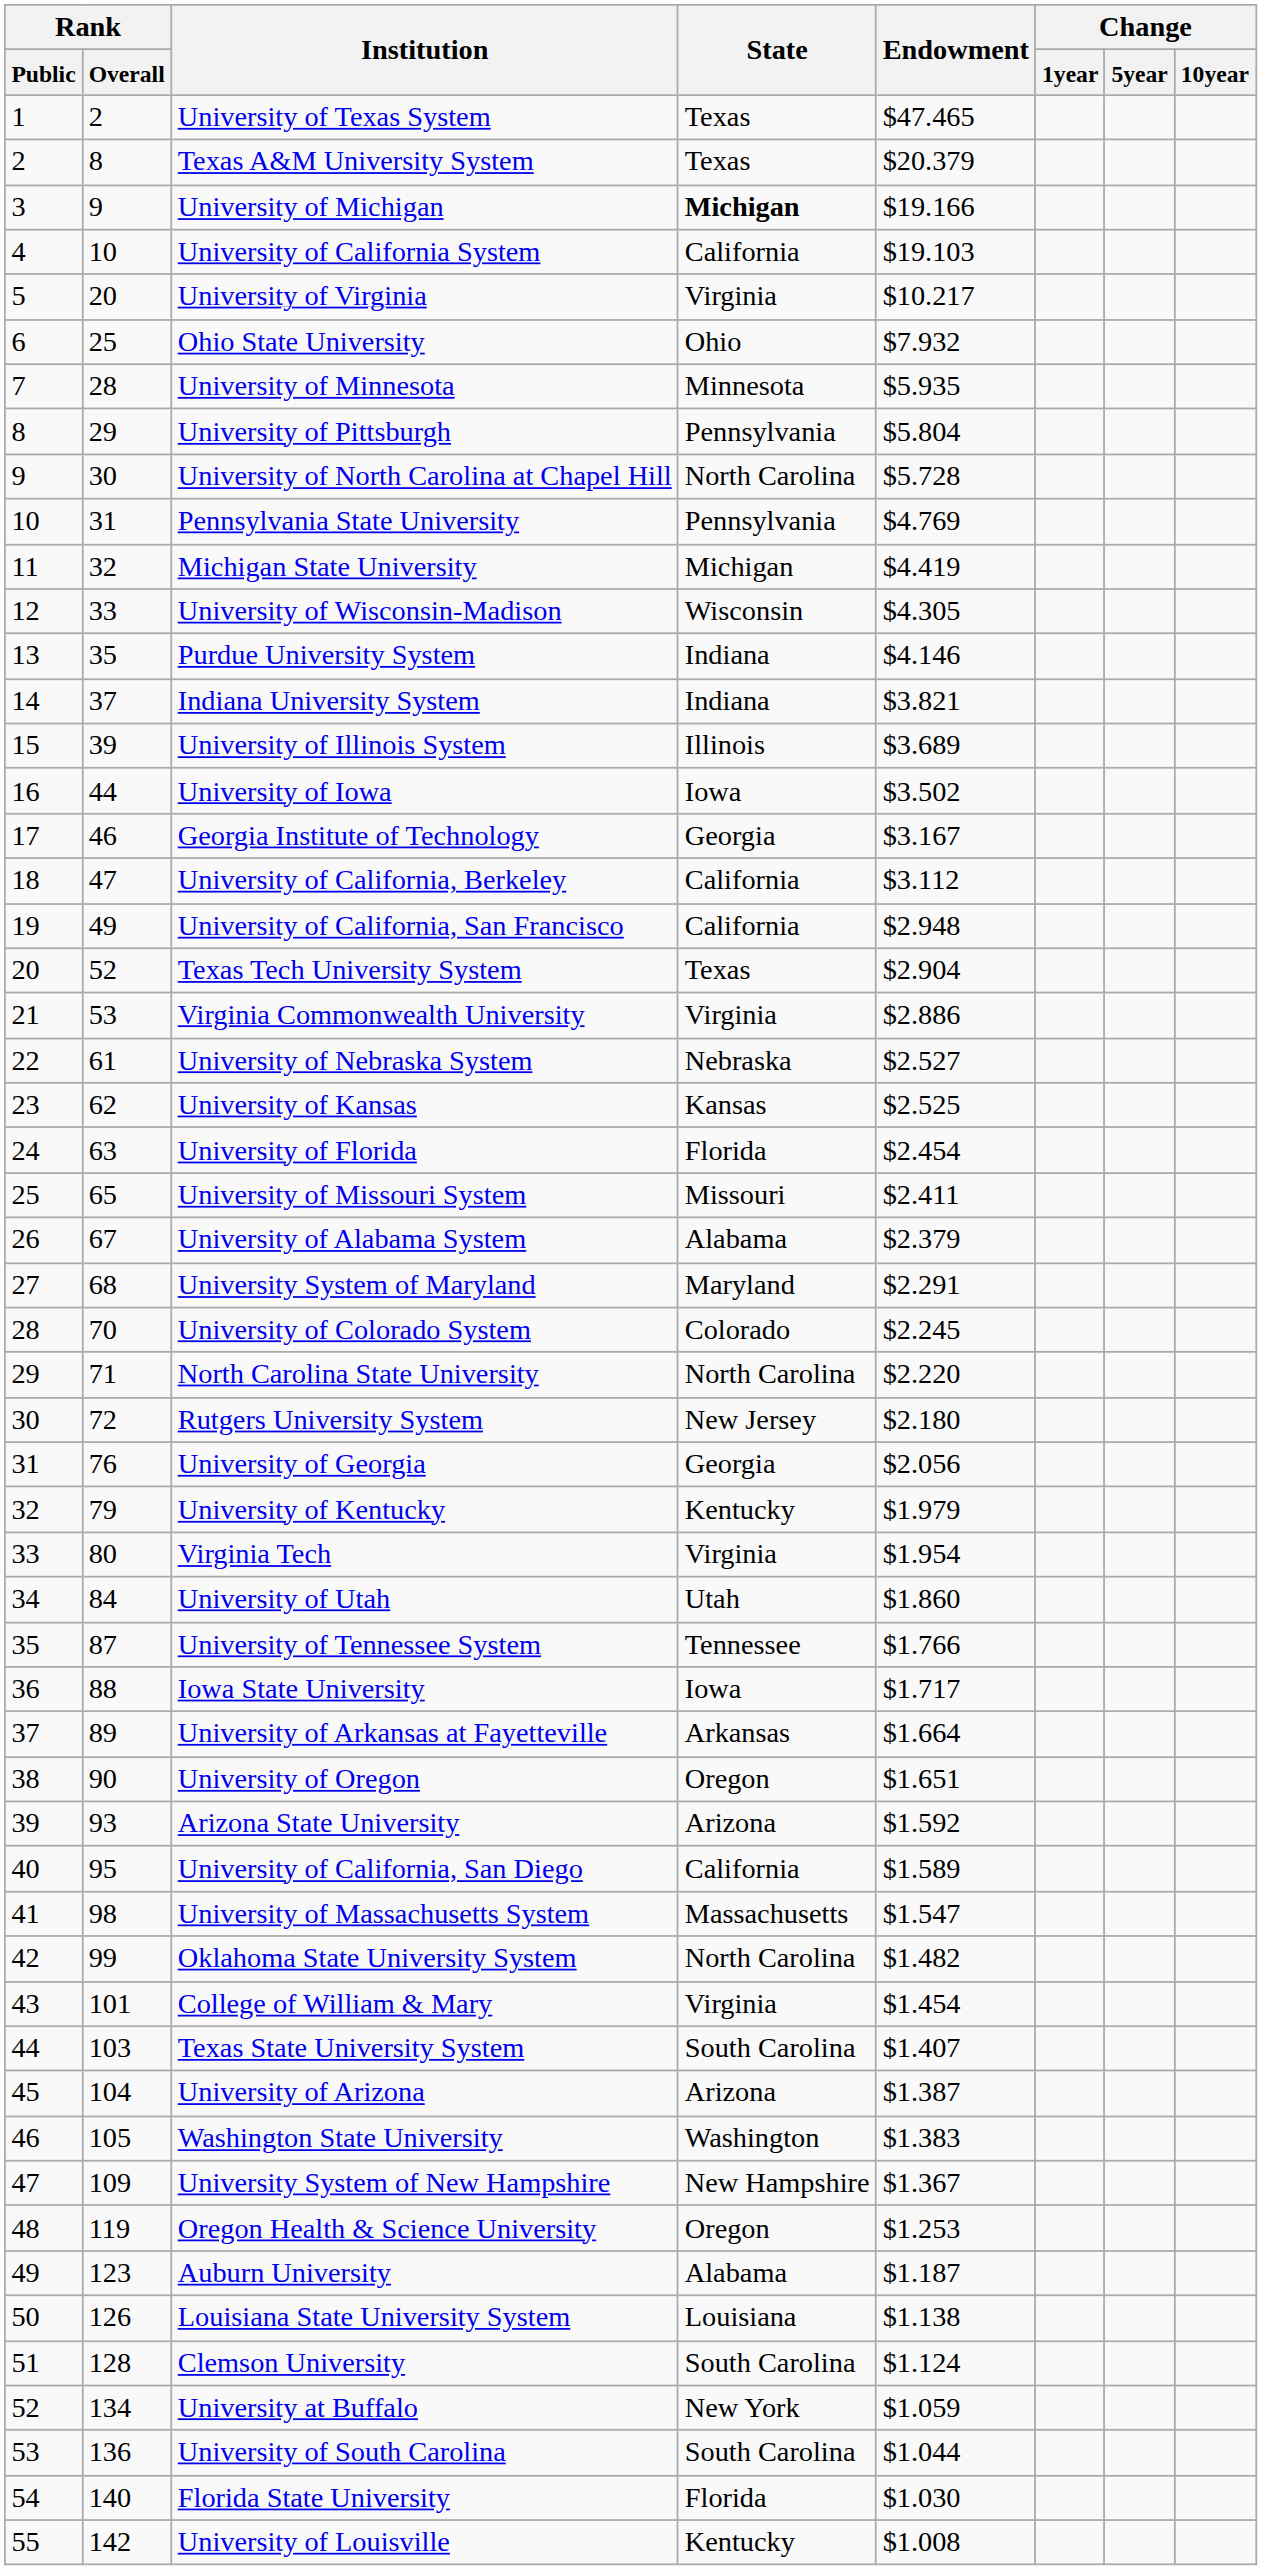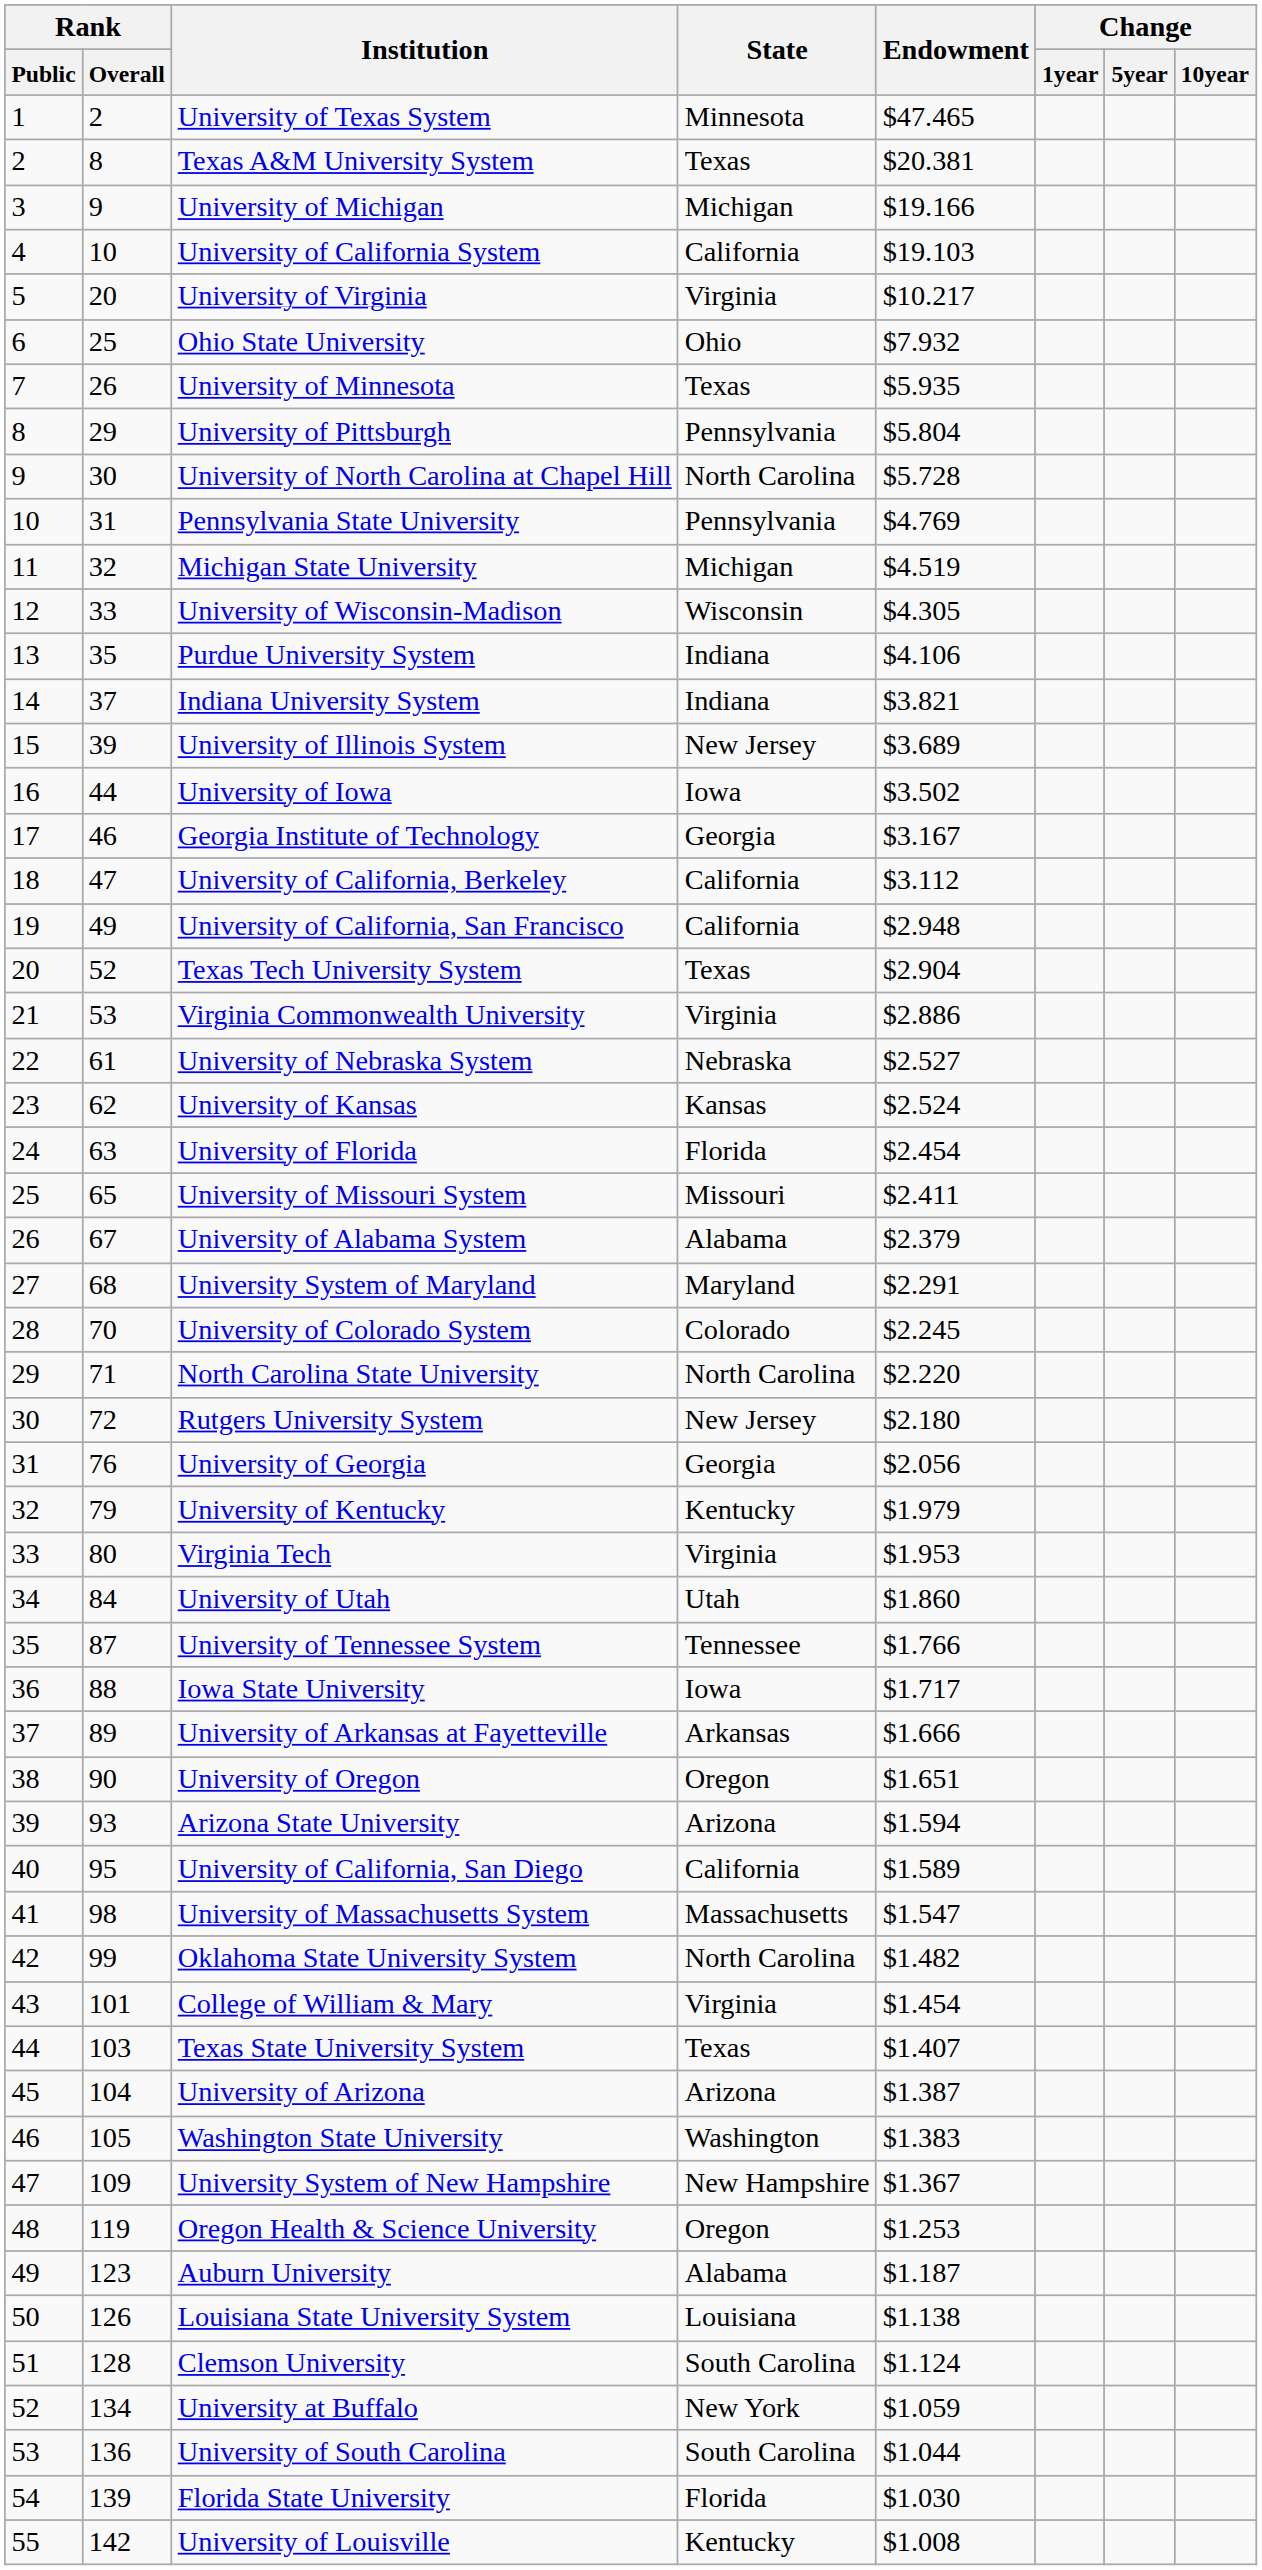 <table class="wikitable sortable col5right col6right col7right col8right">
 <tr>
 <th colspan=2 scope=colgroup class=unsortable>Rank</th>
 <th rowspan=2 scope=col>Institution</th>
 <th rowspan=2 scope=col>State</th>
 <th rowspan=2 scope=col>Endowment<br><small></small></th>
 <th colspan=3 scope=colgroup class=unsortable>Change</th>
 </tr>
 <tr>
 <th scope=col><small>Public</small></th>
 <th scope=col><small>Overall</small></th>
 <th scope=col><small>1year</small></th>
 <th scope=col><small>5year</small></th>
 <th scope=col><small>10year</small></th>
 </tr>
 <tr>
 <td>1</td>
 <td>2</td>
 <td><a href='#'>University of Texas System</a></td>
-<td>Texas</td>
+<td>Minnesota</td>
 <td>$47.465</td>
 <td></td>
 <td></td>
 <td></td>
 </tr>
 <tr>
 <td>2</td>
 <td>8</td>
 <td><a href='#'>Texas A&M University System</a></td>
 <td>Texas</td>
-<td>$20.379</td>
+<td>$20.381</td>
 <td></td>
 <td></td>
 <td></td>
 </tr>
 <tr>
 <td>3</td>
 <td>9</td>
 <td><a href='#'>University of Michigan</a></td>
-<td><strong>Michigan</strong></td>
+<td>Michigan</td>
 <td>$19.166</td>
 <td></td>
 <td></td>
 <td></td>
 </tr>
 <tr>
 <td>4</td>
 <td>10</td>
 <td><a href='#'>University of California System</a></td>
 <td>California</td>
 <td>$19.103</td>
 <td></td>
 <td></td>
 <td></td>
 </tr>
 <tr>
 <td>5</td>
 <td>20</td>
 <td><a href='#'>University of Virginia</a></td>
 <td>Virginia</td>
 <td>$10.217</td>
 <td></td>
 <td></td>
 <td></td>
 </tr>
 <tr>
 <td>6</td>
 <td>25</td>
 <td><a href='#'>Ohio State University</a></td>
 <td>Ohio</td>
 <td>$7.932</td>
 <td></td>
 <td></td>
 <td></td>
 </tr>
 <tr>
 <td>7</td>
-<td>28</td>
+<td>26</td>
 <td><a href='#'>University of Minnesota</a></td>
-<td>Minnesota</td>
+<td>Texas</td>
 <td>$5.935</td>
 <td></td>
 <td></td>
 <td></td>
 </tr>
 <tr>
 <td>8</td>
 <td>29</td>
 <td><a href='#'>University of Pittsburgh</a></td>
 <td>Pennsylvania</td>
 <td>$5.804</td>
 <td></td>
 <td></td>
 <td></td>
 </tr>
 <tr>
 <td>9</td>
 <td>30</td>
 <td><a href='#'>University of North Carolina at Chapel Hill</a></td>
 <td>North Carolina</td>
 <td>$5.728</td>
 <td></td>
 <td></td>
 <td></td>
 </tr>
 <tr>
 <td>10</td>
 <td>31</td>
 <td><a href='#'>Pennsylvania State University</a></td>
 <td>Pennsylvania</td>
 <td>$4.769</td>
 <td></td>
 <td></td>
 <td></td>
 </tr>
 <tr>
 <td>11</td>
 <td>32</td>
 <td><a href='#'>Michigan State University</a></td>
 <td>Michigan</td>
-<td>$4.419</td>
+<td>$4.519</td>
 <td></td>
 <td></td>
 <td></td>
 </tr>
 <tr>
 <td>12</td>
 <td>33</td>
 <td><a href='#'>University of Wisconsin-Madison</a></td>
 <td>Wisconsin</td>
 <td>$4.305</td>
 <td></td>
 <td></td>
 <td></td>
 </tr>
 <tr>
 <td>13</td>
 <td>35</td>
 <td><a href='#'>Purdue University System</a></td>
 <td>Indiana</td>
-<td>$4.146</td>
+<td>$4.106</td>
 <td></td>
 <td></td>
 <td></td>
 </tr>
 <tr>
 <td>14</td>
 <td>37</td>
 <td><a href='#'>Indiana University System</a></td>
 <td>Indiana</td>
 <td>$3.821</td>
 <td></td>
 <td></td>
 <td></td>
 </tr>
 <tr>
 <td>15</td>
 <td>39</td>
 <td><a href='#'>University of Illinois System</a></td>
-<td>Illinois</td>
+<td>New Jersey</td>
 <td>$3.689</td>
 <td></td>
 <td></td>
 <td></td>
 </tr>
 <tr>
 <td>16</td>
 <td>44</td>
 <td><a href='#'>University of Iowa</a></td>
 <td>Iowa</td>
 <td>$3.502</td>
 <td></td>
 <td></td>
 <td></td>
 </tr>
 <tr>
 <td>17</td>
 <td>46</td>
 <td><a href='#'>Georgia Institute of Technology</a></td>
 <td>Georgia</td>
 <td>$3.167</td>
 <td></td>
 <td></td>
 <td></td>
 </tr>
 <tr>
 <td>18</td>
 <td>47</td>
 <td><a href='#'>University of California, Berkeley</a></td>
 <td>California</td>
 <td>$3.112 </td>
 <td></td>
 <td></td>
 <td></td>
 </tr>
 <tr>
 <td>19</td>
 <td>49</td>
 <td><a href='#'>University of California, San Francisco</a></td>
 <td>California</td>
 <td>$2.948</td>
 <td></td>
 <td></td>
 <td></td>
 </tr>
 <tr>
 <td>20</td>
 <td>52</td>
 <td><a href='#'>Texas Tech University System</a></td>
 <td>Texas</td>
 <td>$2.904</td>
 <td></td>
 <td></td>
 <td></td>
 </tr>
 <tr>
 <td>21</td>
 <td>53</td>
 <td><a href='#'>Virginia Commonwealth University</a></td>
 <td>Virginia</td>
 <td>$2.886</td>
 <td></td>
 <td></td>
 <td></td>
 </tr>
 <tr>
 <td>22</td>
 <td>61</td>
 <td><a href='#'>University of Nebraska System</a></td>
 <td>Nebraska</td>
 <td>$2.527</td>
 <td></td>
 <td></td>
 <td></td>
 </tr>
 <tr>
 <td>23</td>
 <td>62</td>
 <td><a href='#'>University of Kansas</a></td>
 <td>Kansas</td>
-<td>$2.525</td>
+<td>$2.524</td>
 <td></td>
 <td></td>
 <td></td>
 </tr>
 <tr>
 <td>24</td>
 <td>63</td>
 <td><a href='#'>University of Florida</a></td>
 <td>Florida</td>
 <td>$2.454</td>
 <td></td>
 <td></td>
 <td></td>
 </tr>
 <tr>
 <td>25</td>
 <td>65</td>
 <td><a href='#'>University of Missouri System</a></td>
 <td>Missouri</td>
 <td>$2.411</td>
 <td></td>
 <td></td>
 <td></td>
 </tr>
 <tr>
 <td>26</td>
 <td>67</td>
 <td><a href='#'>University of Alabama System</a></td>
 <td>Alabama</td>
 <td>$2.379</td>
 <td></td>
 <td></td>
 <td></td>
 </tr>
 <tr>
 <td>27</td>
 <td>68</td>
 <td><a href='#'>University System of Maryland</a></td>
 <td>Maryland</td>
 <td>$2.291</td>
 <td></td>
 <td></td>
 <td></td>
 </tr>
 <tr>
 <td>28</td>
 <td>70</td>
 <td><a href='#'>University of Colorado System</a></td>
 <td>Colorado</td>
 <td>$2.245</td>
 <td></td>
 <td></td>
 <td></td>
 </tr>
 <tr>
 <td>29</td>
 <td>71</td>
 <td><a href='#'>North Carolina State University</a></td>
 <td>North Carolina</td>
 <td>$2.220</td>
 <td></td>
 <td></td>
 <td></td>
 </tr>
 <tr>
 <td>30</td>
 <td>72</td>
 <td><a href='#'>Rutgers University System</a></td>
 <td>New Jersey</td>
 <td>$2.180</td>
 <td></td>
 <td></td>
 <td></td>
 </tr>
 <tr>
 <td>31</td>
 <td>76</td>
 <td><a href='#'>University of Georgia</a></td>
 <td>Georgia</td>
 <td>$2.056</td>
 <td></td>
 <td></td>
 <td></td>
 </tr>
 <tr>
 <td>32</td>
 <td>79</td>
 <td><a href='#'>University of Kentucky</a></td>
 <td>Kentucky</td>
 <td>$1.979</td>
 <td></td>
 <td></td>
 <td></td>
 </tr>
 <tr>
 <td>33</td>
 <td>80</td>
 <td><a href='#'>Virginia Tech</a></td>
 <td>Virginia</td>
-<td>$1.954</td>
+<td>$1.953</td>
 <td></td>
 <td></td>
 <td></td>
 </tr>
 <tr>
 <td>34</td>
 <td>84</td>
 <td><a href='#'>University of Utah</a></td>
 <td>Utah</td>
 <td>$1.860</td>
 <td></td>
 <td></td>
 <td></td>
 </tr>
 <tr>
 <td>35</td>
 <td>87</td>
 <td><a href='#'>University of Tennessee System</a></td>
 <td>Tennessee</td>
 <td>$1.766</td>
 <td></td>
 <td></td>
 <td></td>
 </tr>
 <tr>
 <td>36</td>
 <td>88</td>
 <td><a href='#'>Iowa State University</a></td>
 <td>Iowa</td>
 <td>$1.717</td>
 <td></td>
 <td></td>
 <td></td>
 </tr>
 <tr>
 <td>37</td>
 <td>89</td>
 <td><a href='#'>University of Arkansas at Fayetteville</a></td>
 <td>Arkansas</td>
-<td>$1.664</td>
+<td>$1.666</td>
 <td></td>
 <td></td>
 <td></td>
 </tr>
 <tr>
 <td>38</td>
 <td>90</td>
 <td><a href='#'>University of Oregon</a></td>
 <td>Oregon</td>
 <td>$1.651</td>
 <td></td>
 <td></td>
 <td></td>
 </tr>
 <tr>
 <td>39</td>
 <td>93</td>
 <td><a href='#'>Arizona State University</a></td>
 <td>Arizona</td>
-<td>$1.592</td>
+<td>$1.594</td>
 <td></td>
 <td></td>
 <td></td>
 </tr>
 <tr>
 <td>40</td>
 <td>95</td>
 <td><a href='#'>University of California, San Diego</a></td>
 <td>California</td>
 <td>$1.589</td>
 <td></td>
 <td></td>
 <td></td>
 </tr>
 <tr>
 <td>41</td>
 <td>98</td>
 <td><a href='#'>University of Massachusetts System</a></td>
 <td>Massachusetts</td>
 <td>$1.547</td>
 <td></td>
 <td></td>
 <td></td>
 </tr>
 <tr>
 <td>42</td>
 <td>99</td>
 <td><a href='#'>Oklahoma State University System</a> </td>
 <td>North Carolina</td>
 <td>$1.482</td>
 <td></td>
 <td></td>
 <td></td>
 </tr>
 <tr>
 <td>43</td>
 <td>101</td>
 <td><a href='#'>College of William & Mary</a></td>
 <td>Virginia</td>
 <td>$1.454</td>
 <td></td>
 <td></td>
 <td></td>
 </tr>
 <tr>
 <td>44</td>
 <td>103</td>
 <td><a href='#'>Texas State University System</a></td>
-<td>South Carolina</td>
+<td>Texas</td>
 <td>$1.407</td>
 <td></td>
 <td></td>
 <td></td>
 </tr>
 <tr>
 <td>45</td>
 <td>104</td>
 <td><a href='#'>University of Arizona</a></td>
 <td>Arizona</td>
 <td>$1.387</td>
 <td></td>
 <td></td>
 <td></td>
 </tr>
 <tr>
 <td>46</td>
 <td>105</td>
 <td><a href='#'>Washington State University</a></td>
 <td>Washington</td>
 <td>$1.383</td>
 <td></td>
 <td></td>
 <td></td>
 </tr>
 <tr>
 <td>47</td>
 <td>109</td>
 <td><a href='#'>University System of New Hampshire</a></td>
 <td>New Hampshire</td>
 <td>$1.367</td>
 <td></td>
 <td></td>
 <td></td>
 </tr>
 <tr>
 <td>48</td>
 <td>119</td>
 <td><a href='#'>Oregon Health & Science University</a></td>
 <td>Oregon</td>
 <td>$1.253</td>
 <td></td>
 <td></td>
 <td></td>
 </tr>
 <tr>
 <td>49</td>
 <td>123</td>
 <td><a href='#'>Auburn University</a></td>
 <td>Alabama</td>
 <td>$1.187</td>
 <td></td>
 <td></td>
 <td></td>
 </tr>
 <tr>
 <td>50</td>
 <td>126</td>
 <td><a href='#'>Louisiana State University System</a></td>
 <td>Louisiana</td>
 <td>$1.138</td>
 <td></td>
 <td></td>
 <td></td>
 </tr>
 <tr>
 <td>51</td>
 <td>128</td>
 <td><a href='#'>Clemson University</a></td>
 <td>South Carolina</td>
 <td>$1.124</td>
 <td></td>
 <td></td>
 <td></td>
 </tr>
 <tr>
 <td>52</td>
 <td>134</td>
 <td><a href='#'>University at Buffalo</a></td>
 <td>New York</td>
 <td>$1.059</td>
 <td></td>
 <td></td>
 <td></td>
 </tr>
 <tr>
 <td>53</td>
 <td>136</td>
 <td><a href='#'>University of South Carolina</a></td>
 <td>South Carolina</td>
 <td>$1.044</td>
 <td></td>
 <td></td>
 <td></td>
 </tr>
 <tr>
 <td>54</td>
-<td>140</td>
+<td>139</td>
 <td><a href='#'>Florida State University</a></td>
 <td>Florida</td>
 <td>$1.030</td>
 <td></td>
 <td></td>
 <td></td>
 </tr>
 <tr>
 <td>55</td>
 <td>142</td>
 <td><a href='#'>University of Louisville</a></td>
 <td>Kentucky</td>
 <td>$1.008</td>
 <td></td>
 <td></td>
 <td></td>
 </tr>
 </table>
